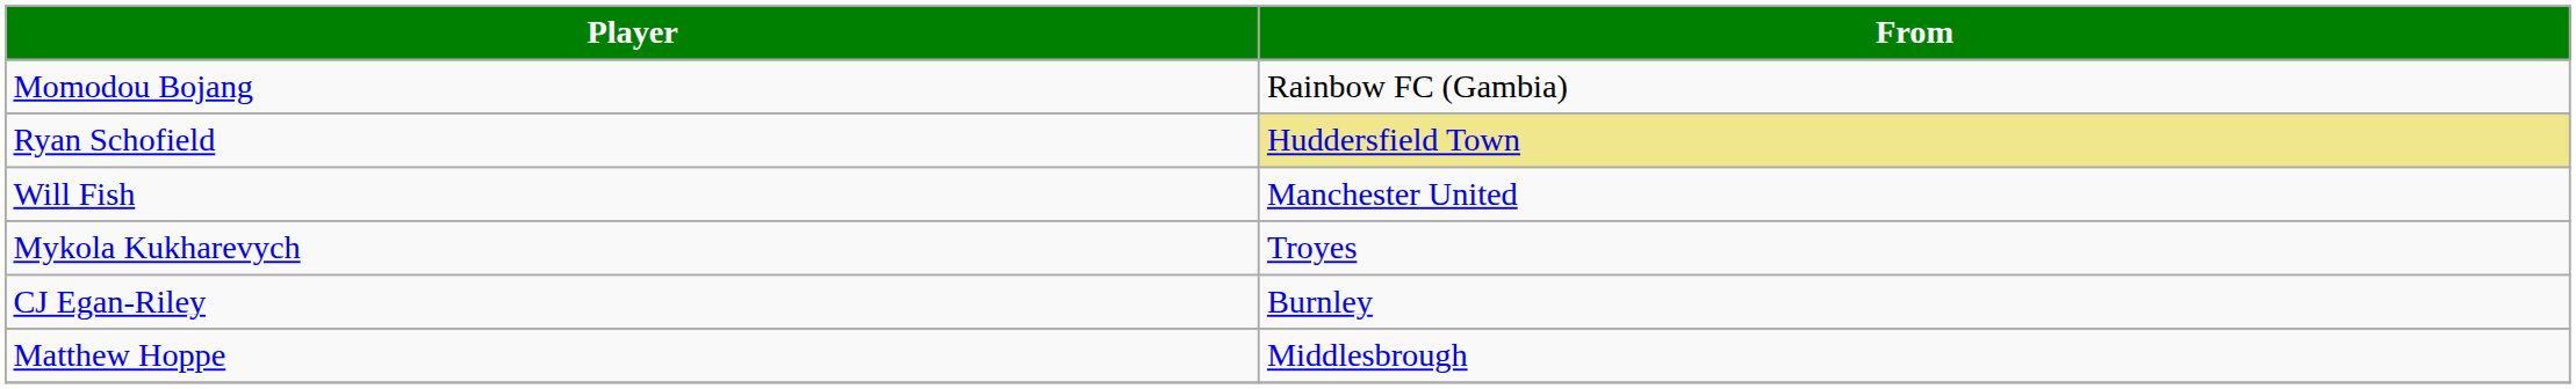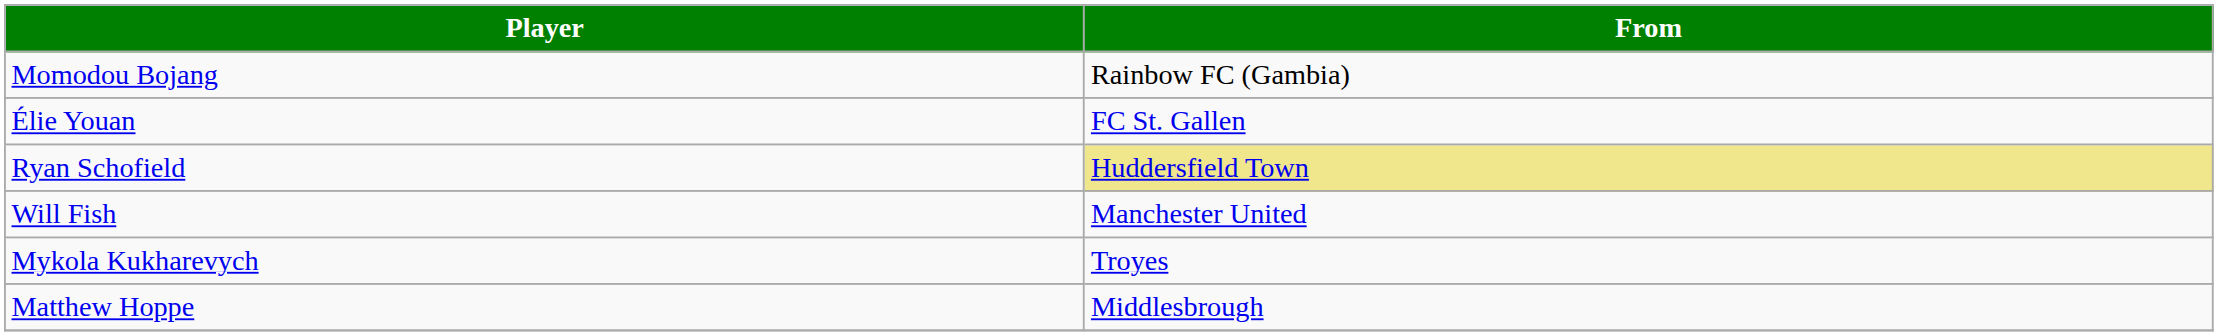 <table class="wikitable" style="text-align:center; font-size:95%;width:75%; text-align:left">
 <tr>
 <th style="background:#008000; color:white;">Player</th>
 <th style="background:#008000; color:white;">From</th>
 </tr>
 <tr>
 <td> <a href='#'>Momodou Bojang</a></td>
 <td> Rainbow FC (Gambia)</td>
+</tr>
+<tr>
+<td> <a href='#'>Élie Youan</a></td>
+<td> <a href='#'>FC St. Gallen</a></td>
 </tr>
 <tr>
 <td> <a href='#'>Ryan Schofield</a></td>
 <td style="background: khaki;"> <a href='#'>Huddersfield Town</a></td>
 </tr>
 <tr>
 <td> <a href='#'>Will Fish</a></td>
 <td> <a href='#'>Manchester United</a></td>
 </tr>
 <tr>
 <td> <a href='#'>Mykola Kukharevych</a></td>
 <td> <a href='#'>Troyes</a></td>
 </tr>
 <tr>
-<td> <a href='#'>CJ Egan-Riley</a></td>
-<td> <a href='#'>Burnley</a></td>
-</tr>
-<tr>
 <td> <a href='#'>Matthew Hoppe</a></td>
 <td> <a href='#'>Middlesbrough</a></td>
 </tr>
 <tr>
 </tr>
 </table>
